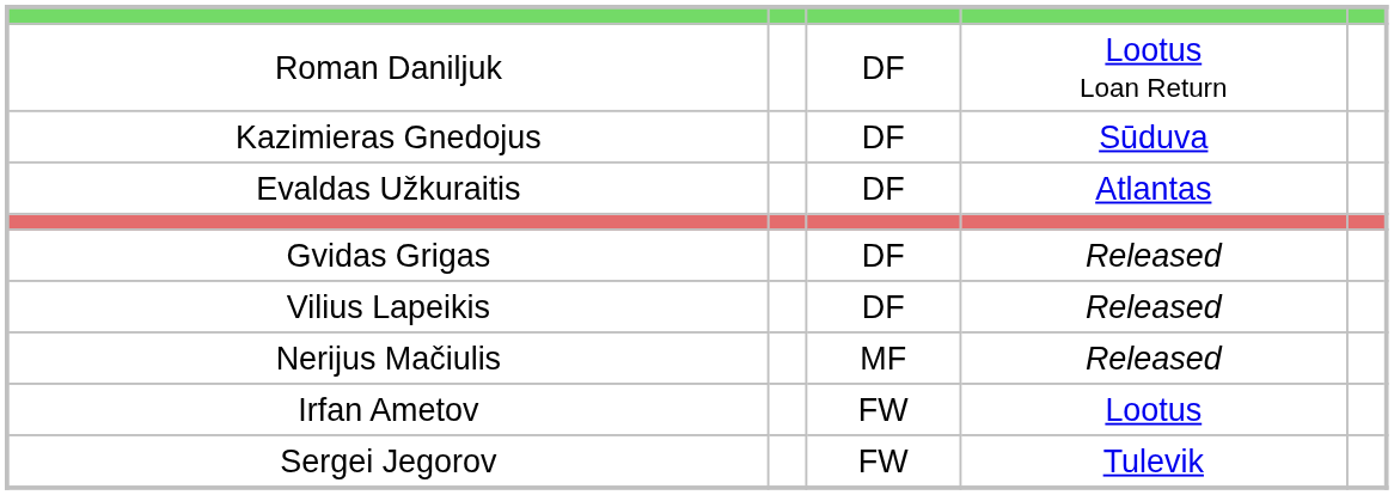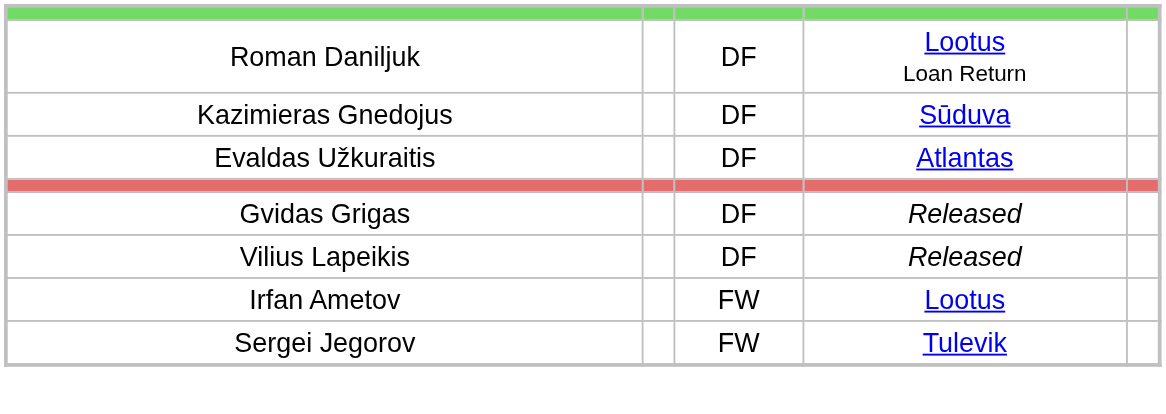 <table cellspacing="4" cellpadding="3" style="text-align:center;width:70%;border:solid 2px silver;font-size:90%" rules="all">
 <tr style="background-color:#73DA67;">
 <td></td>
 <td></td>
 <td></td>
 <td></td>
 <td></td>
 </tr>
 <tr>
 <td>Roman Daniljuk</td>
 <td></td>
 <td>DF</td>
 <td><a href='#'>Lootus</a><br><small>Loan Return</small></td>
 <td></td>
 </tr>
 <tr>
 <td>Kazimieras Gnedojus</td>
 <td></td>
 <td>DF</td>
 <td><a href='#'>Sūduva</a></td>
 <td></td>
 </tr>
 <tr>
 <td>Evaldas Užkuraitis</td>
 <td></td>
 <td>DF</td>
 <td><a href='#'>Atlantas</a></td>
 <td></td>
 </tr>
 <tr style="background-color:#E46C6D;">
 <td></td>
 <td></td>
 <td></td>
 <td></td>
 <td></td>
 </tr>
 <tr>
 <td>Gvidas Grigas</td>
 <td></td>
 <td>DF</td>
 <td><em>Released</em></td>
 <td></td>
 </tr>
 <tr>
 <td>Vilius Lapeikis</td>
 <td></td>
 <td>DF</td>
 <td><em>Released</em></td>
 <td></td>
 </tr>
 <tr>
-<td>Nerijus Mačiulis</td>
-<td></td>
-<td>MF</td>
-<td><em>Released</em></td>
-<td></td>
-</tr>
-<tr>
 <td>Irfan Ametov</td>
 <td></td>
 <td>FW</td>
 <td><a href='#'>Lootus</a></td>
 <td></td>
 </tr>
 <tr>
 <td>Sergei Jegorov</td>
 <td></td>
 <td>FW</td>
 <td><a href='#'>Tulevik</a></td>
 <td></td>
 </tr>
 </table>
